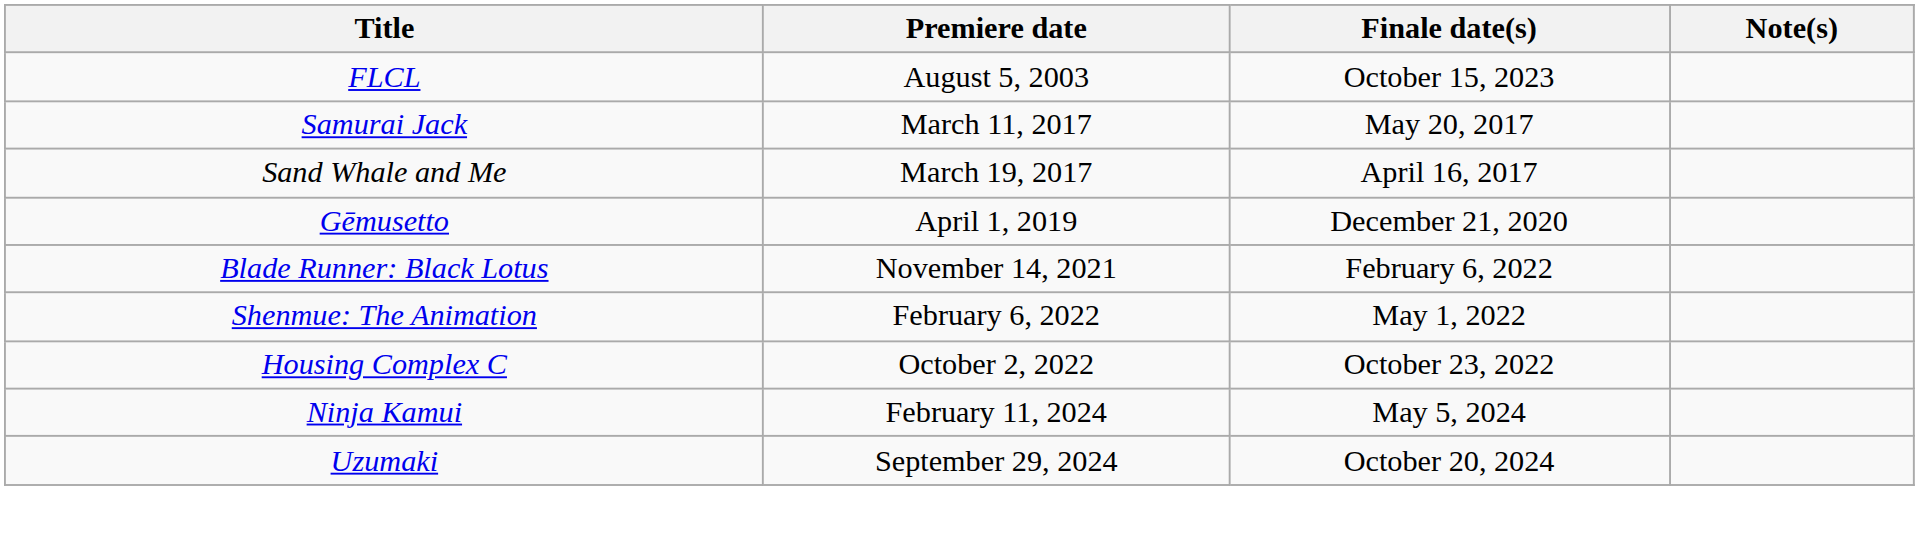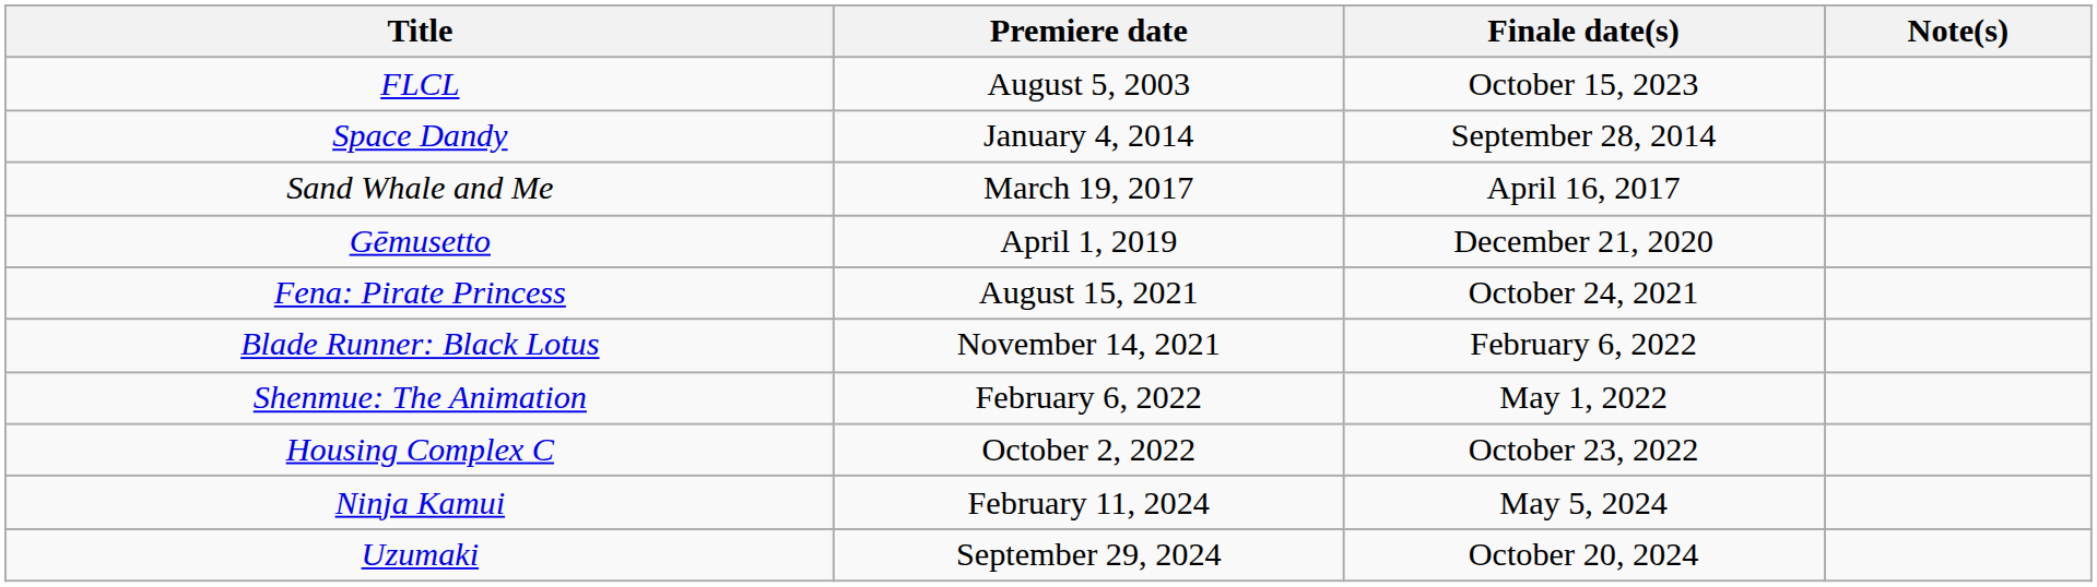 <table class="wikitable plainrowheaders sortable" style="width:80%;text-align:center;">
 <tr>
 <th width="31%">Title</th>
 <th width="19%">Premiere date</th>
 <th width="18%">Finale date(s)</th>
 <th class="unsortable" width="10%">Note(s)</th>
 </tr>
 <tr>
 <td scope="row" style="text-align:center;"><em><a href='#'>FLCL</a></em></td>
 <td>August 5, 2003</td>
 <td>October 15, 2023</td>
 <td></td>
 </tr>
 <tr>
-<td scope="row" style="text-align:center;"><em><a href='#'>Samurai Jack</a></em></td>
-<td>March 11, 2017</td>
-<td>May 20, 2017</td>
+<td scope="row" style="text-align:center;"><em><a href='#'>Space Dandy</a></em></td>
+<td>January 4, 2014</td>
+<td>September 28, 2014</td>
 <td></td>
 </tr>
 <tr>
 <td scope="row" style="text-align:center;"><em>Sand Whale and Me</em> </td>
 <td>March 19, 2017</td>
 <td>April 16, 2017</td>
 <td></td>
 </tr>
 <tr>
 <td scope="row" style="text-align:center;"><em><a href='#'>Gēmusetto</a></em></td>
 <td>April 1, 2019</td>
 <td>December 21, 2020</td>
+<td></td>
+</tr>
+<tr>
+<td scope="row" style="text-align:center;"><em><a href='#'>Fena: Pirate Princess</a></em></td>
+<td>August 15, 2021</td>
+<td>October 24, 2021</td>
 <td></td>
 </tr>
 <tr>
 <td scope="row" style="text-align:center;"><em><a href='#'>Blade Runner: Black Lotus</a></em></td>
 <td>November 14, 2021</td>
 <td>February 6, 2022</td>
 <td></td>
 </tr>
 <tr>
 <td scope="row" style="text-align:center;"><em><a href='#'>Shenmue: The Animation</a></em></td>
 <td>February 6, 2022</td>
 <td>May 1, 2022</td>
 <td></td>
 </tr>
 <tr>
 <td scope="row" style="text-align:center;"><em><a href='#'>Housing Complex C</a></em></td>
 <td>October 2, 2022</td>
 <td>October 23, 2022</td>
 <td></td>
 </tr>
 <tr>
 <td scope="row" style="text-align:center;"><em><a href='#'>Ninja Kamui</a></em></td>
 <td>February 11, 2024</td>
 <td>May 5, 2024</td>
 <td></td>
 </tr>
 <tr>
 <td scope="row" style="text-align:center;"><em><a href='#'>Uzumaki</a></em></td>
 <td>September 29, 2024</td>
 <td>October 20, 2024</td>
 <td></td>
 </tr>
 </table>
